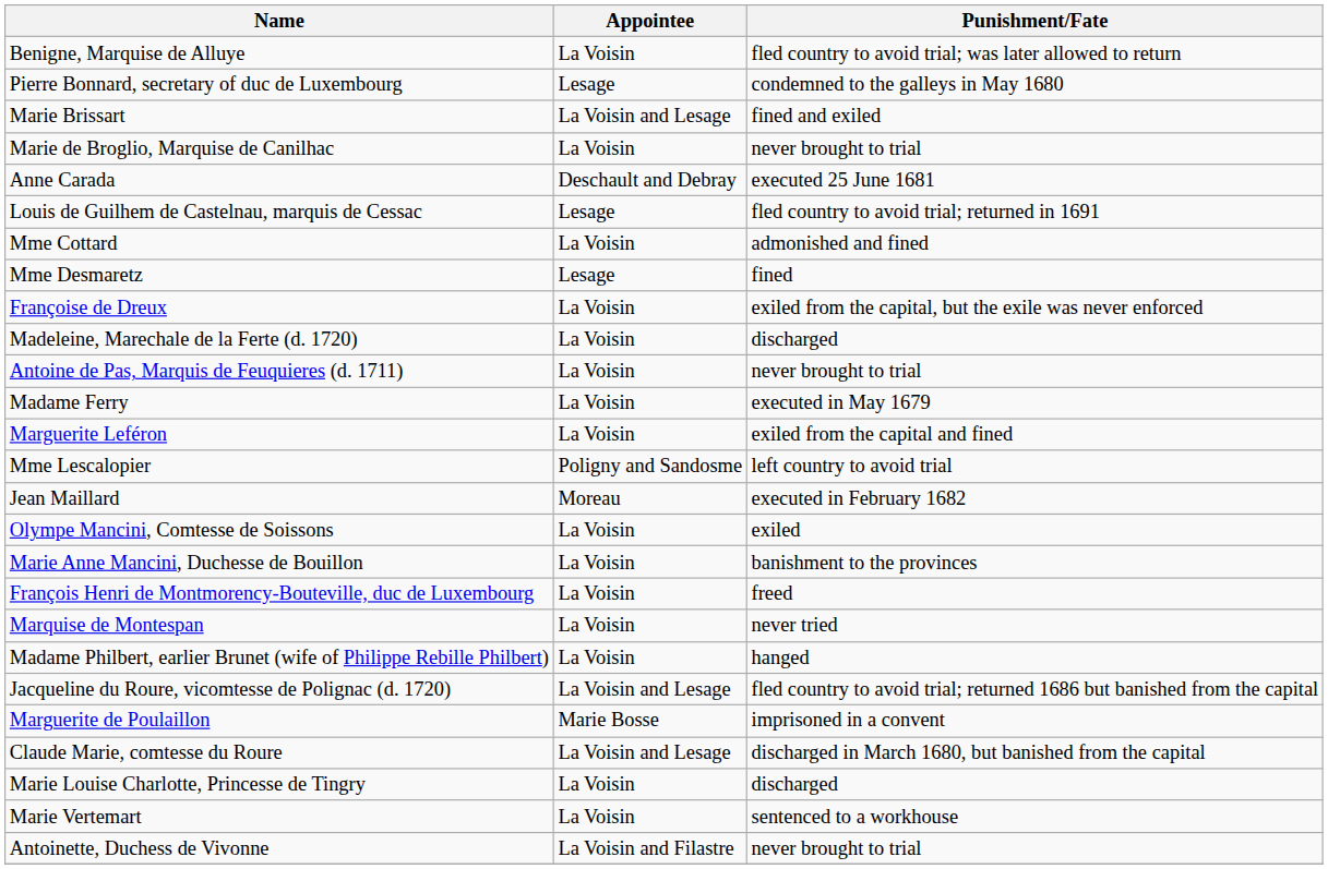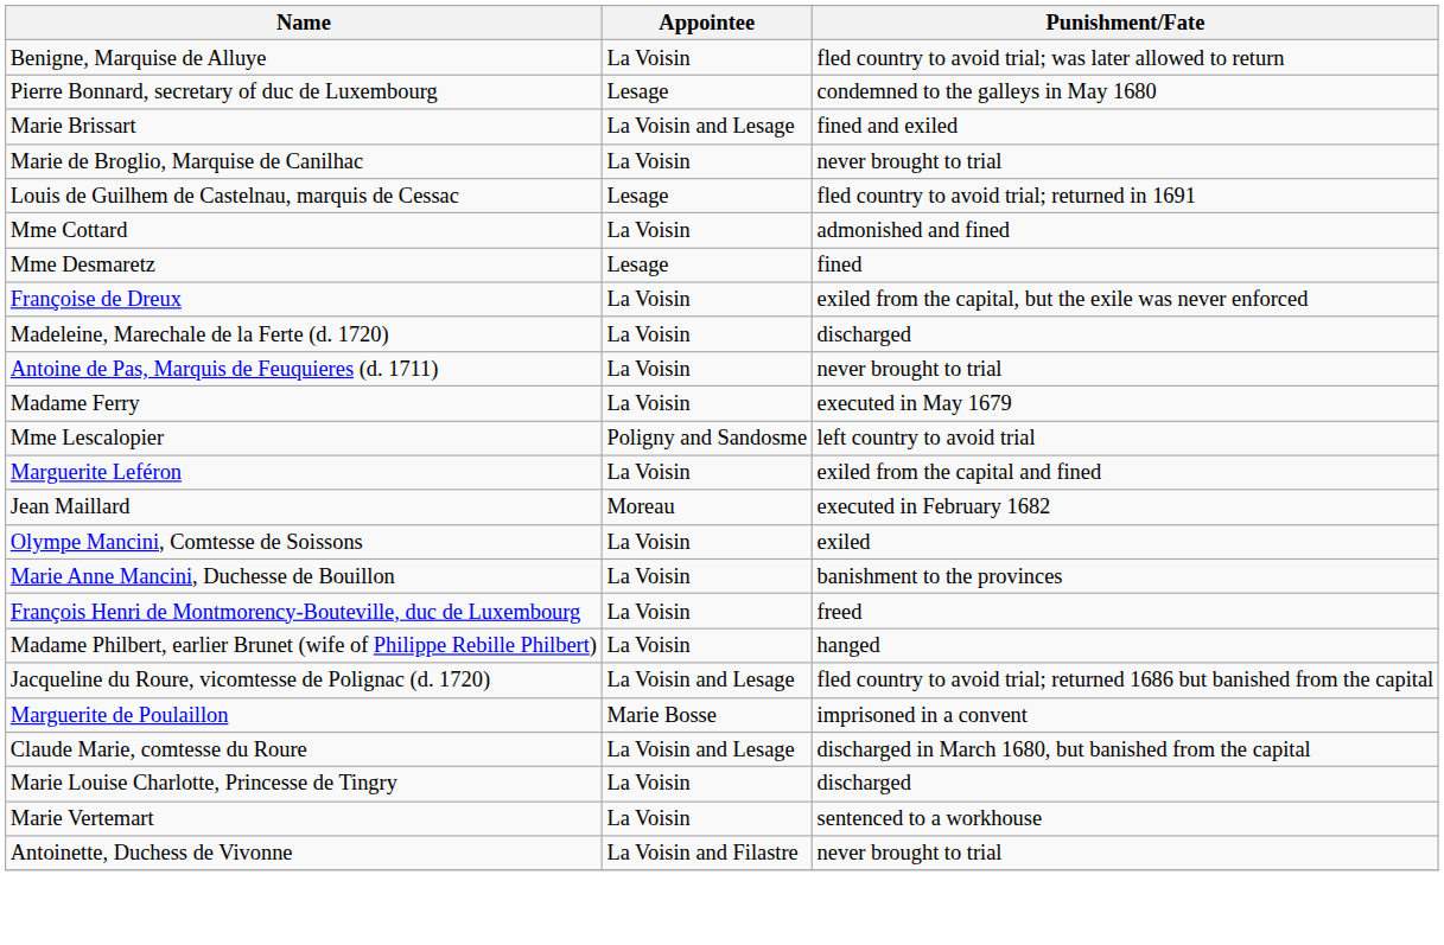 <table class="wikitable">
 <tr>
 <th>Name</th>
 <th>Appointee</th>
 <th>Punishment/Fate</th>
 </tr>
 <tr>
 <td>Benigne, Marquise de Alluye</td>
 <td>La Voisin</td>
 <td>fled country to avoid trial; was later allowed to return</td>
 </tr>
 <tr>
 <td>Pierre Bonnard, secretary of duc de Luxembourg</td>
 <td>Lesage</td>
 <td>condemned to the galleys in May 1680</td>
 </tr>
 <tr>
 <td>Marie Brissart</td>
 <td>La Voisin and Lesage</td>
 <td>fined and exiled</td>
 </tr>
 <tr>
 <td>Marie de Broglio, Marquise de Canilhac</td>
 <td>La Voisin</td>
 <td>never brought to trial</td>
-</tr>
-<tr>
-<td>Anne Carada</td>
-<td>Deschault and Debray</td>
-<td>executed 25 June 1681</td>
 </tr>
 <tr>
 <td>Louis de Guilhem de Castelnau, marquis de Cessac</td>
 <td>Lesage</td>
 <td>fled country to avoid trial; returned in 1691</td>
 </tr>
 <tr>
 <td>Mme Cottard</td>
 <td>La Voisin</td>
 <td>admonished and fined</td>
 </tr>
 <tr>
 <td>Mme Desmaretz</td>
 <td>Lesage</td>
 <td>fined</td>
 </tr>
 <tr>
 <td><a href='#'>Françoise de Dreux</a></td>
 <td>La Voisin</td>
 <td>exiled from the capital, but the exile was never enforced</td>
 </tr>
 <tr>
 <td>Madeleine, Marechale de la Ferte (d. 1720)</td>
 <td>La Voisin</td>
 <td>discharged</td>
 </tr>
 <tr>
 <td><a href='#'>Antoine de Pas, Marquis de Feuquieres</a> (d. 1711)</td>
 <td>La Voisin</td>
 <td>never brought to trial</td>
 </tr>
 <tr>
 <td>Madame Ferry</td>
 <td>La Voisin</td>
 <td>executed in May 1679</td>
 </tr>
 <tr>
+<td>Mme Lescalopier</td>
+<td>Poligny and Sandosme</td>
+<td>left country to avoid trial</td>
+</tr>
+<tr>
 <td><a href='#'>Marguerite Leféron</a></td>
 <td>La Voisin</td>
 <td>exiled from the capital and fined</td>
-</tr>
-<tr>
-<td>Mme Lescalopier</td>
-<td>Poligny and Sandosme</td>
-<td>left country to avoid trial</td>
 </tr>
 <tr>
 <td>Jean Maillard</td>
 <td>Moreau</td>
 <td>executed in February 1682</td>
 </tr>
 <tr>
 <td><a href='#'>Olympe Mancini</a>, Comtesse de Soissons</td>
 <td>La Voisin</td>
 <td>exiled</td>
 </tr>
 <tr>
 <td><a href='#'>Marie Anne Mancini</a>, Duchesse de Bouillon</td>
 <td>La Voisin</td>
 <td>banishment to the provinces</td>
 </tr>
 <tr>
 <td><a href='#'>François Henri de Montmorency-Bouteville, duc de Luxembourg</a></td>
 <td>La Voisin</td>
 <td>freed</td>
-</tr>
-<tr>
-<td><a href='#'>Marquise de Montespan</a></td>
-<td>La Voisin</td>
-<td>never tried</td>
 </tr>
 <tr>
 <td>Madame Philbert, earlier Brunet (wife of <a href='#'>Philippe Rebille Philbert</a>)</td>
 <td>La Voisin</td>
 <td>hanged</td>
 </tr>
 <tr>
 <td>Jacqueline du Roure, vicomtesse de Polignac (d. 1720)</td>
 <td>La Voisin and Lesage</td>
 <td>fled country to avoid trial; returned 1686 but banished from the capital</td>
 </tr>
 <tr>
 <td><a href='#'>Marguerite de Poulaillon</a></td>
 <td>Marie Bosse</td>
 <td>imprisoned in a convent</td>
 </tr>
 <tr>
 <td>Claude Marie, comtesse du Roure</td>
 <td>La Voisin and Lesage</td>
 <td>discharged in March 1680, but banished from the capital</td>
 </tr>
 <tr>
 <td>Marie Louise Charlotte, Princesse de Tingry</td>
 <td>La Voisin</td>
 <td>discharged</td>
 </tr>
 <tr>
 <td>Marie Vertemart</td>
 <td>La Voisin</td>
 <td>sentenced to a workhouse</td>
 </tr>
 <tr>
 <td>Antoinette, Duchess de Vivonne</td>
 <td>La Voisin and Filastre</td>
 <td>never brought to trial</td>
 </tr>
 <tr>
 </tr>
 </table>
